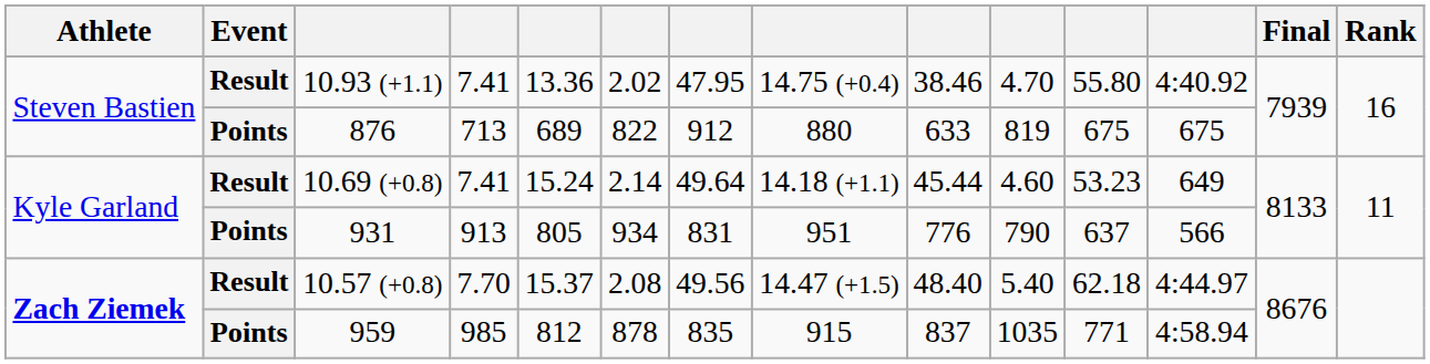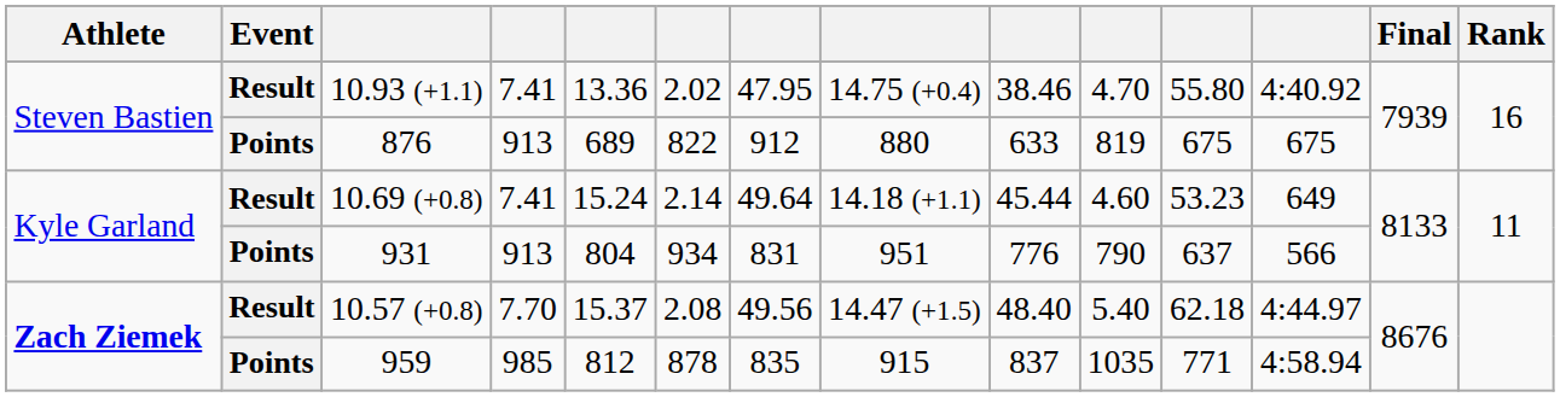 <table class="wikitable" style="font-size:90%">
 <tr>
 <th>Athlete</th>
 <th>Event</th>
 <th></th>
 <th></th>
 <th></th>
 <th></th>
 <th></th>
 <th></th>
 <th></th>
 <th></th>
 <th></th>
 <th></th>
 <th>Final</th>
 <th>Rank</th>
 </tr>
 <tr align="center">
 <td rowspan="2" style="text-align:left"><a href='#'>Steven Bastien</a></td>
 <th style="font-size:95%">Result</th>
 <td>10.93 <small>(+1.1)</small></td>
 <td>7.41</td>
 <td>13.36</td>
 <td>2.02</td>
 <td>47.95</td>
 <td>14.75 <small>(+0.4)</small></td>
 <td>38.46</td>
 <td>4.70</td>
 <td>55.80</td>
 <td>4:40.92</td>
 <td rowspan="2">7939</td>
 <td rowspan="2">16</td>
 </tr>
 <tr align="center">
 <th style="font-size:95%">Points</th>
 <td>876</td>
-<td>713</td>
+<td>913</td>
 <td>689</td>
 <td>822</td>
 <td>912</td>
 <td>880</td>
 <td>633</td>
 <td>819</td>
 <td>675</td>
 <td>675</td>
 </tr>
 <tr align="center">
 <td rowspan="2" style="text-align:left"><a href='#'>Kyle Garland</a></td>
 <th style="font-size:95%">Result</th>
 <td>10.69 <small>(+0.8)</small></td>
 <td>7.41</td>
 <td>15.24</td>
 <td>2.14</td>
 <td>49.64</td>
 <td>14.18 <small>(+1.1)</small></td>
 <td>45.44</td>
 <td>4.60</td>
 <td>53.23</td>
 <td>649</td>
 <td rowspan="2">8133</td>
 <td rowspan="2">11</td>
 </tr>
 <tr align="center">
 <th style="font-size:95%">Points</th>
 <td>931</td>
 <td>913</td>
-<td>805</td>
+<td>804</td>
 <td>934</td>
 <td>831</td>
 <td>951</td>
 <td>776</td>
 <td>790</td>
 <td>637</td>
 <td>566</td>
 </tr>
 <tr align="center">
 <td rowspan="2" style="text-align:left"><strong><a href='#'>Zach Ziemek</a></strong></td>
 <th style="font-size:95%">Result</th>
 <td>10.57 <small>(+0.8)</small></td>
 <td>7.70</td>
 <td>15.37</td>
 <td>2.08</td>
 <td>49.56</td>
 <td>14.47 <small>(+1.5)</small></td>
 <td>48.40</td>
 <td>5.40</td>
 <td>62.18</td>
 <td>4:44.97</td>
 <td rowspan="2">8676</td>
 <td rowspan="2"></td>
 </tr>
 <tr align="center">
 <th style="font-size:95%">Points</th>
 <td>959</td>
 <td>985</td>
 <td>812</td>
 <td>878</td>
 <td>835</td>
 <td>915</td>
 <td>837</td>
 <td>1035</td>
 <td>771</td>
 <td>4:58.94</td>
 </tr>
 </table>
